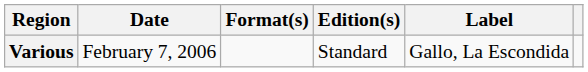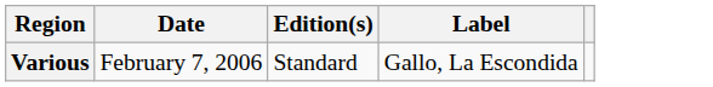 <table class="wikitable plainrowheaders">
 <tr>
 <th scope="col">Region</th>
 <th scope="col">Date</th>
-<th scope="col">Format(s)</th>
 <th scope="col">Edition(s)</th>
 <th scope="col">Label</th>
 <th scope="col"></th>
 </tr>
 <tr>
 <th scope="row">Various</th>
 <td>February 7, 2006</td>
-<td></td>
 <td>Standard</td>
 <td>Gallo, La Escondida</td>
 <td style="text-align:center;"></td>
 </tr>
 </table>
